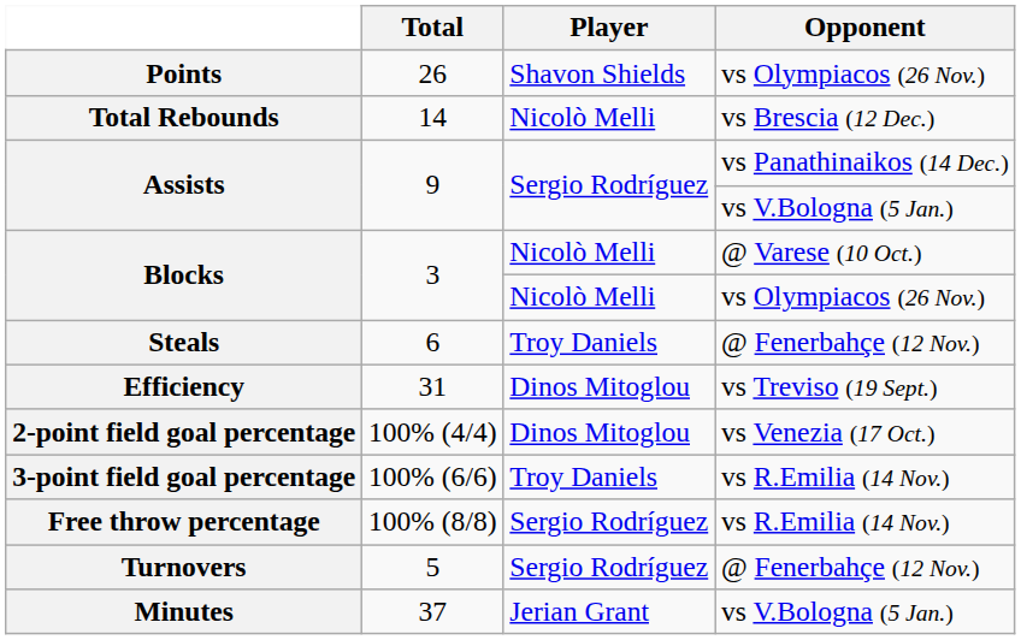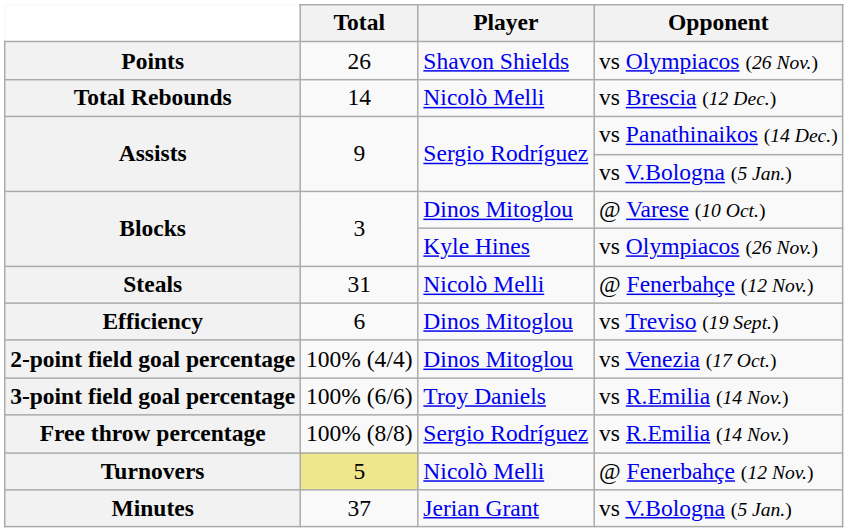 <table class=wikitable style="border: none;">
 <tr>
 <th style="border: white; background: white;"></th>
 <th>Total</th>
 <th>Player</th>
 <th>Opponent</th>
 </tr>
 <tr>
 <th>Points</th>
 <td style="text-align:center">26</td>
 <td><a href='#'>Shavon Shields</a></td>
 <td>vs  <a href='#'>Olympiacos</a> <small> (<em>26 Nov.</em>) </small></td>
 </tr>
 <tr>
 <th>Total Rebounds</th>
 <td style="text-align:center">14</td>
 <td><a href='#'>Nicolò Melli</a></td>
 <td>vs  <a href='#'>Brescia</a> <small> (<em>12 Dec.</em>) </small></td>
 </tr>
 <tr>
 <th rowspan=2>Assists</th>
 <td rowspan=2 style="text-align:center">9</td>
 <td rowspan=2><a href='#'>Sergio Rodríguez</a></td>
 <td>vs  <a href='#'>Panathinaikos</a> <small> (<em>14 Dec.</em>) </small></td>
 </tr>
 <tr>
 <td>vs  <a href='#'>V.Bologna</a> <small> (<em>5 Jan.</em>) </small></td>
 </tr>
 <tr>
 <th rowspan=2>Blocks</th>
 <td rowspan=2 style="text-align:center">3</td>
-<td><a href='#'>Nicolò Melli</a></td>
+<td><a href='#'>Dinos Mitoglou</a></td>
 <td>@  <a href='#'>Varese</a> <small> (<em>10 Oct.</em>) </small></td>
 </tr>
 <tr>
-<td><a href='#'>Nicolò Melli</a></td>
+<td><a href='#'>Kyle Hines</a></td>
 <td>vs  <a href='#'>Olympiacos</a> <small> (<em>26 Nov.</em>) </small></td>
 </tr>
 <tr>
 <th>Steals</th>
-<td style="text-align:center">6</td>
-<td><a href='#'>Troy Daniels</a></td>
+<td style="text-align:center">31</td>
+<td><a href='#'>Nicolò Melli</a></td>
 <td>@  <a href='#'>Fenerbahçe</a> <small> (<em>12 Nov.</em>) </small></td>
 </tr>
 <tr>
 <th>Efficiency</th>
-<td style="text-align:center">31</td>
+<td style="text-align:center">6</td>
 <td><a href='#'>Dinos Mitoglou</a></td>
 <td>vs  <a href='#'>Treviso</a> <small> (<em>19 Sept.</em>) </small></td>
 </tr>
 <tr>
 <th>2-point field goal percentage</th>
 <td style="text-align:center">100% (4/4)</td>
 <td><a href='#'>Dinos Mitoglou</a></td>
 <td>vs  <a href='#'>Venezia</a> <small> (<em>17 Oct.</em>) </small></td>
 </tr>
 <tr>
 <th>3-point field goal percentage</th>
 <td style="text-align:center">100% (6/6)</td>
 <td><a href='#'>Troy Daniels</a></td>
 <td>vs  <a href='#'>R.Emilia</a> <small> (<em>14 Nov.</em>) </small></td>
 </tr>
 <tr>
 <th>Free throw percentage</th>
 <td style="text-align:center">100% (8/8)</td>
 <td><a href='#'>Sergio Rodríguez</a></td>
 <td>vs  <a href='#'>R.Emilia</a> <small> (<em>14 Nov.</em>) </small></td>
 </tr>
 <tr>
 <th>Turnovers</th>
-<td style="text-align:center">5</td>
-<td><a href='#'>Sergio Rodríguez</a></td>
+<td style="background: khaki; text-align:center">5</td>
+<td><a href='#'>Nicolò Melli</a></td>
 <td>@  <a href='#'>Fenerbahçe</a> <small> (<em>12 Nov.</em>) </small></td>
 </tr>
 <tr>
 <th>Minutes</th>
 <td style="text-align:center">37</td>
 <td><a href='#'>Jerian Grant</a></td>
 <td>vs  <a href='#'>V.Bologna</a> <small> (<em>5 Jan.</em>) </small></td>
 </tr>
 </table>
